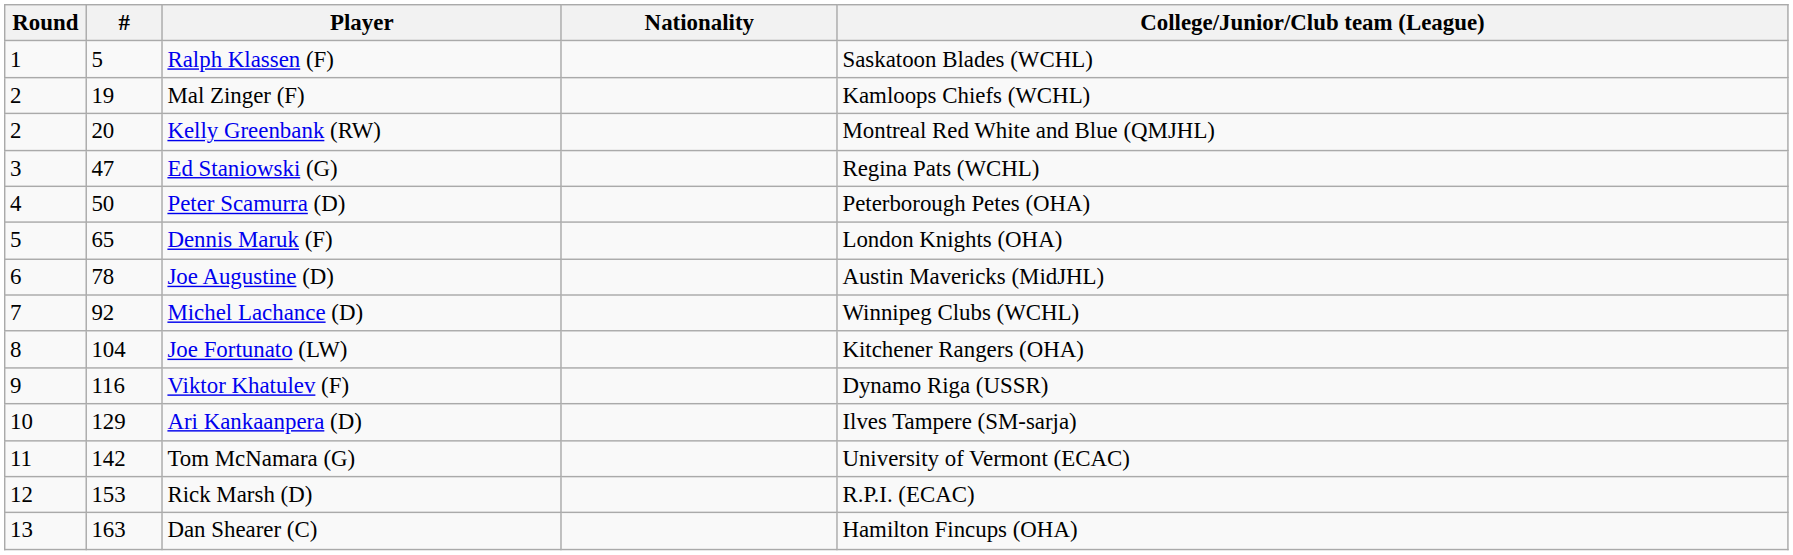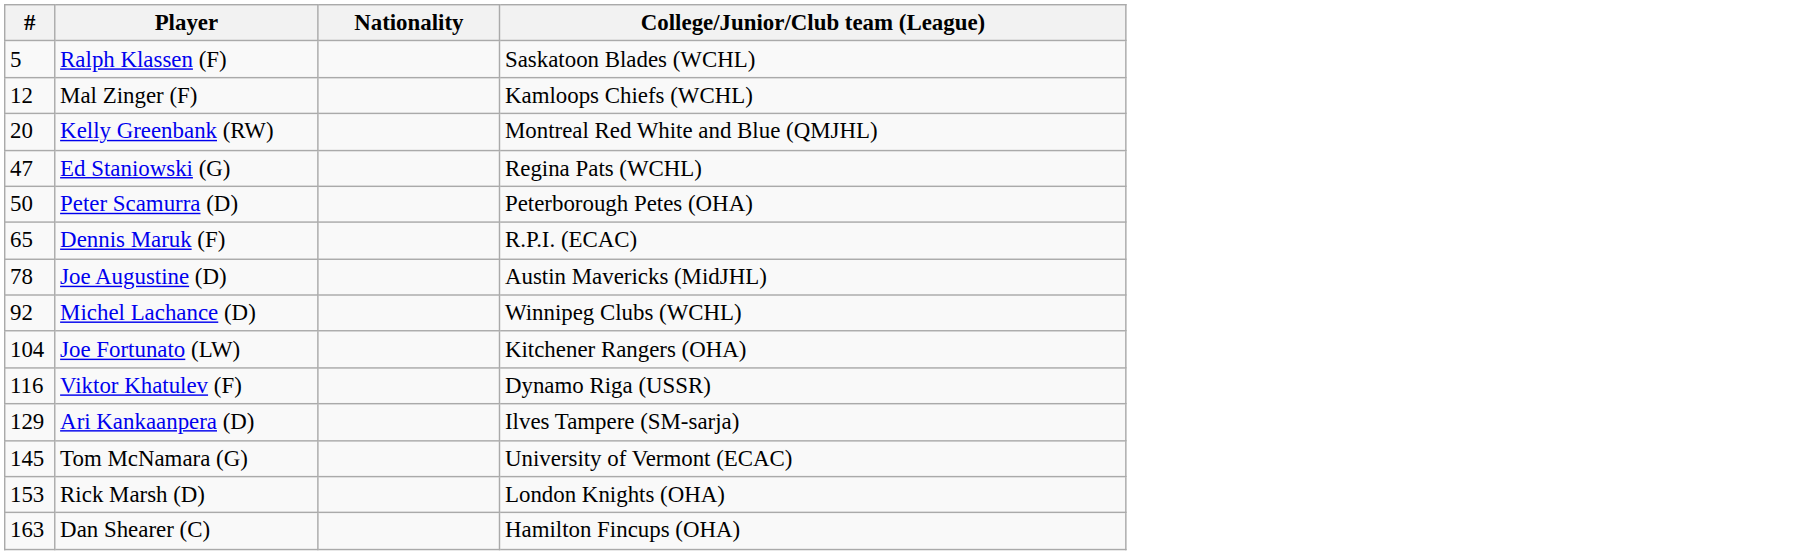 <table class="wikitable">
 <tr align="center">
-<th bgcolor="#DDDDFF" width="4.0%">Round</th>
 <th bgcolor="#DDDDFF" width="4.0%">#</th>
 <th bgcolor="#DDDDFF" width="21.0%">Player</th>
 <th bgcolor="#DDDDFF" width="14.5%">Nationality</th>
 <th bgcolor="#DDDDFF" width="50.0%">College/Junior/Club team (League)</th>
 </tr>
 <tr>
-<td>1</td>
 <td>5</td>
 <td><a href='#'>Ralph Klassen</a> (F)</td>
 <td></td>
 <td>Saskatoon Blades (WCHL)</td>
 </tr>
 <tr>
-<td>2</td>
-<td>19</td>
+<td>12</td>
 <td>Mal Zinger (F)</td>
 <td></td>
 <td>Kamloops Chiefs (WCHL)</td>
 </tr>
 <tr>
-<td>2</td>
 <td>20</td>
 <td><a href='#'>Kelly Greenbank</a> (RW)</td>
 <td></td>
 <td>Montreal Red White and Blue (QMJHL)</td>
 </tr>
 <tr>
-<td>3</td>
 <td>47</td>
 <td><a href='#'>Ed Staniowski</a> (G)</td>
 <td></td>
 <td>Regina Pats (WCHL)</td>
 </tr>
 <tr>
-<td>4</td>
 <td>50</td>
 <td><a href='#'>Peter Scamurra</a> (D)</td>
 <td></td>
 <td>Peterborough Petes (OHA)</td>
 </tr>
 <tr>
-<td>5</td>
 <td>65</td>
 <td><a href='#'>Dennis Maruk</a> (F)</td>
 <td></td>
-<td>London Knights (OHA)</td>
+<td>R.P.I. (ECAC)</td>
 </tr>
 <tr>
-<td>6</td>
 <td>78</td>
 <td><a href='#'>Joe Augustine</a> (D)</td>
 <td></td>
 <td>Austin Mavericks (MidJHL)</td>
 </tr>
 <tr>
-<td>7</td>
 <td>92</td>
 <td><a href='#'>Michel Lachance</a> (D)</td>
 <td></td>
 <td>Winnipeg Clubs (WCHL)</td>
 </tr>
 <tr>
-<td>8</td>
 <td>104</td>
 <td><a href='#'>Joe Fortunato</a> (LW)</td>
 <td></td>
 <td>Kitchener Rangers (OHA)</td>
 </tr>
 <tr>
-<td>9</td>
 <td>116</td>
 <td><a href='#'>Viktor Khatulev</a> (F)</td>
 <td></td>
 <td>Dynamo Riga (USSR)</td>
 </tr>
 <tr>
-<td>10</td>
 <td>129</td>
 <td><a href='#'>Ari Kankaanpera</a> (D)</td>
 <td></td>
 <td>Ilves Tampere (SM-sarja)</td>
 </tr>
 <tr>
-<td>11</td>
-<td>142</td>
+<td>145</td>
 <td>Tom McNamara (G)</td>
 <td></td>
 <td>University of Vermont (ECAC)</td>
 </tr>
 <tr>
-<td>12</td>
 <td>153</td>
 <td>Rick Marsh (D)</td>
 <td></td>
-<td>R.P.I. (ECAC)</td>
+<td>London Knights (OHA)</td>
 </tr>
 <tr>
-<td>13</td>
 <td>163</td>
 <td>Dan Shearer (C)</td>
 <td></td>
 <td>Hamilton Fincups (OHA)</td>
 </tr>
 </table>
